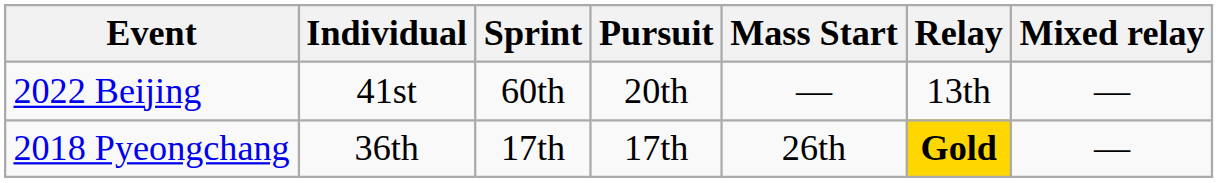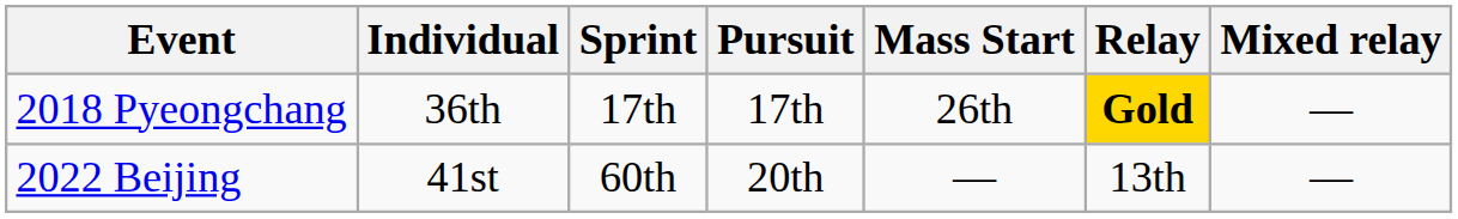 <table class="wikitable" style="text-align: center;">
 <tr>
 <th>Event</th>
 <th>Individual</th>
 <th>Sprint</th>
 <th>Pursuit</th>
 <th>Mass Start</th>
 <th>Relay</th>
 <th>Mixed relay</th>
 </tr>
 <tr>
+<td align=left> <a href='#'>2018 Pyeongchang</a></td>
+<td>36th</td>
+<td>17th</td>
+<td>17th</td>
+<td>26th</td>
+<td style="background:gold"><strong>Gold</strong></td>
+<td>—</td>
+</tr>
+<tr>
 <td align=left> <a href='#'>2022 Beijing</a></td>
 <td>41st</td>
 <td>60th</td>
 <td>20th</td>
 <td>—</td>
 <td>13th</td>
 <td>—</td>
 </tr>
-<tr>
-<td align=left> <a href='#'>2018 Pyeongchang</a></td>
-<td>36th</td>
-<td>17th</td>
-<td>17th</td>
-<td>26th</td>
-<td style="background:gold"><strong>Gold</strong></td>
-<td>—</td>
-</tr>
 </table>
